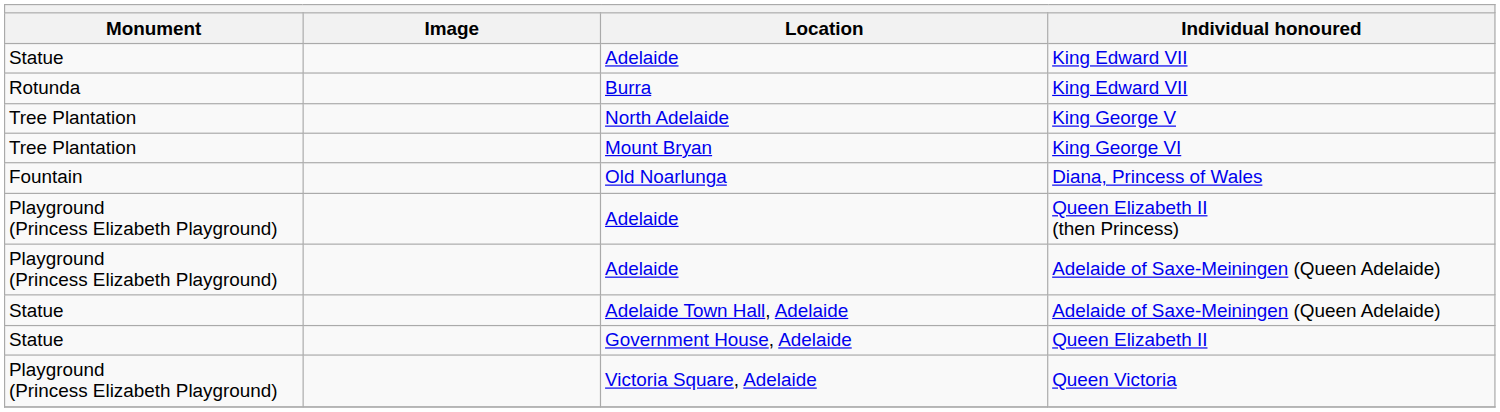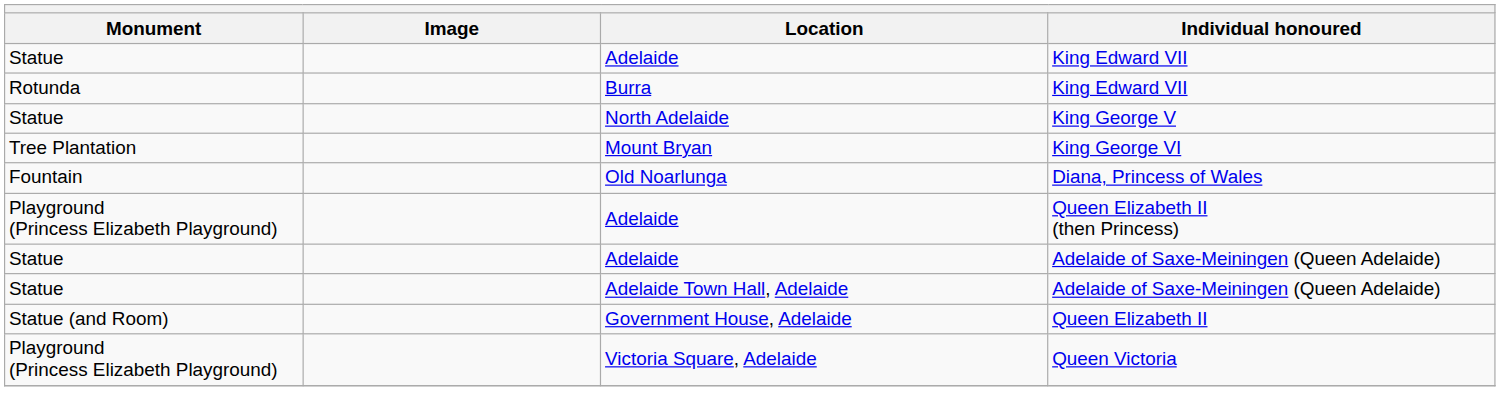 <table class="wikitable" style="width:100%">
 <tr>
 <th colspan="9" align="left"></th>
 </tr>
 <tr>
 <th width="20%">Monument</th>
 <th width="20%">Image</th>
 <th width="30%">Location</th>
 <th width="30%">Individual honoured</th>
 </tr>
 <tr>
 <td>Statue</td>
 <td></td>
 <td><a href='#'>Adelaide</a></td>
 <td><a href='#'>King Edward VII</a></td>
 </tr>
 <tr>
 <td>Rotunda</td>
 <td></td>
 <td><a href='#'>Burra</a></td>
 <td><a href='#'>King Edward VII</a></td>
 </tr>
 <tr>
-<td>Tree Plantation</td>
+<td>Statue</td>
 <td></td>
 <td><a href='#'>North Adelaide</a></td>
 <td><a href='#'>King George V</a></td>
 </tr>
 <tr>
 <td>Tree Plantation</td>
 <td></td>
 <td><a href='#'>Mount Bryan</a></td>
 <td><a href='#'>King George VI</a></td>
 </tr>
 <tr>
 <td>Fountain</td>
 <td></td>
 <td><a href='#'>Old Noarlunga</a></td>
 <td><a href='#'>Diana, Princess of Wales</a></td>
 </tr>
 <tr>
 <td>Playground<br>(Princess Elizabeth Playground)</td>
 <td></td>
 <td><a href='#'>Adelaide</a></td>
 <td><a href='#'>Queen Elizabeth II</a><br>(then Princess)</td>
 </tr>
 <tr>
-<td>Playground<br>(Princess Elizabeth Playground)</td>
+<td>Statue</td>
 <td></td>
 <td><a href='#'>Adelaide</a></td>
 <td><a href='#'>Adelaide of Saxe-Meiningen</a> (Queen Adelaide) </td>
 </tr>
 <tr>
 <td>Statue</td>
 <td></td>
 <td><a href='#'>Adelaide Town Hall</a>, <a href='#'>Adelaide</a></td>
 <td><a href='#'>Adelaide of Saxe-Meiningen</a> (Queen Adelaide) </td>
 </tr>
 <tr>
-<td>Statue</td>
+<td>Statue (and Room)</td>
 <td></td>
 <td><a href='#'>Government House</a>, <a href='#'>Adelaide</a></td>
 <td><a href='#'>Queen Elizabeth II</a></td>
 </tr>
 <tr>
 <td>Playground<br>(Princess Elizabeth Playground)</td>
 <td></td>
 <td><a href='#'>Victoria Square</a>, <a href='#'>Adelaide</a></td>
 <td><a href='#'>Queen Victoria</a></td>
 </tr>
 <tr>
 </tr>
 </table>
